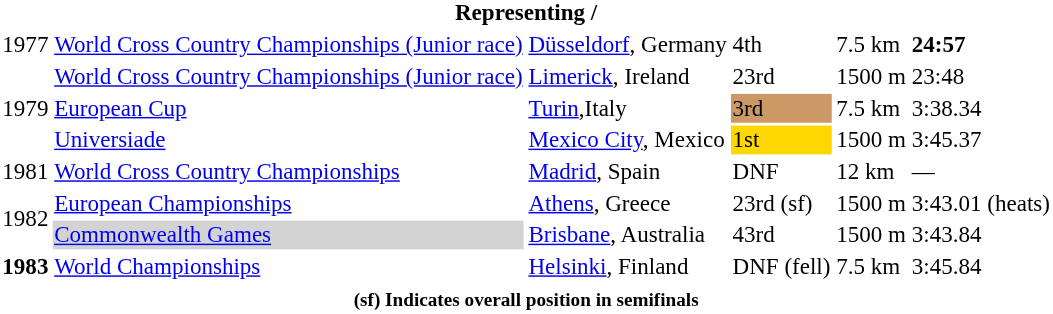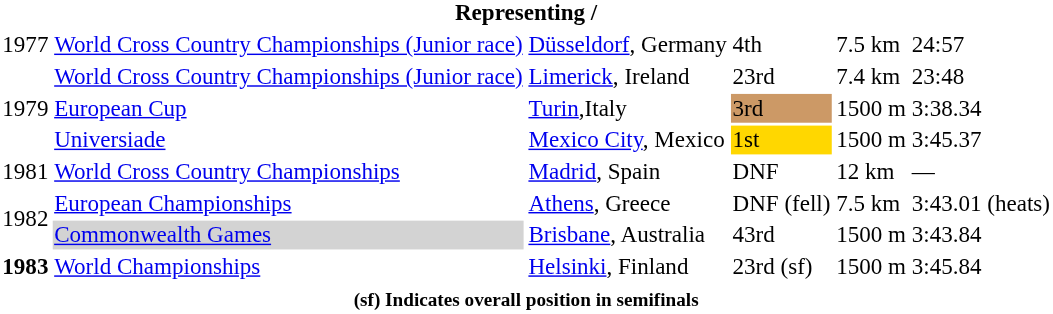 <table>
 <tr>
 <th colspan=6>Representing  / </th>
 </tr>
 <tr>
 <td>1977</td>
 <td><a href='#'>World Cross Country Championships (Junior race)</a></td>
 <td><a href='#'>Düsseldorf</a>, Germany</td>
 <td>4th</td>
 <td>7.5 km</td>
-<td><strong>24:57</strong></td>
+<td>24:57</td>
 </tr>
 <tr>
 <td rowspan=3>1979</td>
 <td><a href='#'>World Cross Country Championships (Junior race)</a></td>
 <td><a href='#'>Limerick</a>, Ireland</td>
 <td>23rd</td>
-<td>1500 m</td>
+<td>7.4 km</td>
 <td>23:48</td>
 </tr>
 <tr>
 <td><a href='#'>European Cup</a></td>
 <td><a href='#'>Turin</a>,Italy</td>
 <td bgcolor=cc9966>3rd</td>
-<td>7.5 km</td>
+<td>1500 m</td>
 <td>3:38.34</td>
 </tr>
 <tr>
 <td><a href='#'>Universiade</a></td>
 <td><a href='#'>Mexico City</a>, Mexico</td>
 <td bgcolor=gold>1st</td>
 <td>1500 m</td>
 <td>3:45.37</td>
 </tr>
 <tr>
 <td>1981</td>
 <td><a href='#'>World Cross Country Championships</a></td>
 <td><a href='#'>Madrid</a>, Spain</td>
 <td>DNF</td>
 <td>12 km</td>
 <td>—</td>
 </tr>
 <tr>
 <td rowspan=2>1982</td>
 <td><a href='#'>European Championships</a></td>
 <td><a href='#'>Athens</a>, Greece</td>
-<td>23rd (sf)</td>
-<td>1500 m</td>
+<td>DNF (fell)</td>
+<td>7.5 km</td>
 <td>3:43.01 (heats)</td>
 </tr>
 <tr>
 <td style="background: lightgrey;"><a href='#'>Commonwealth Games</a></td>
 <td><a href='#'>Brisbane</a>, Australia</td>
 <td>43rd</td>
 <td>1500 m</td>
 <td>3:43.84</td>
 </tr>
 <tr>
 <td><strong>1983</strong></td>
 <td><a href='#'>World Championships</a></td>
 <td><a href='#'>Helsinki</a>, Finland</td>
-<td>DNF (fell)</td>
-<td>7.5 km</td>
+<td>23rd (sf)</td>
+<td>1500 m</td>
 <td>3:45.84</td>
 </tr>
 <tr>
 <th colspan=6><small><strong>(sf) Indicates overall position in semifinals</strong></small></th>
 </tr>
 </table>
